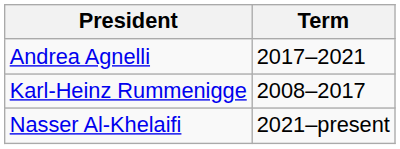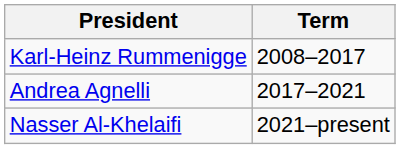 <table class="wikitable">
 <tr>
 <th>President</th>
 <th>Term</th>
 </tr>
 <tr>
+<td> <a href='#'>Karl-Heinz Rummenigge</a></td>
+<td>2008–2017</td>
+</tr>
+<tr>
 <td> <a href='#'>Andrea Agnelli</a></td>
 <td>2017–2021</td>
-</tr>
-<tr>
-<td> <a href='#'>Karl-Heinz Rummenigge</a></td>
-<td>2008–2017</td>
 </tr>
 <tr>
 <td> <a href='#'>Nasser Al-Khelaifi</a></td>
 <td>2021–present</td>
 </tr>
 </table>
